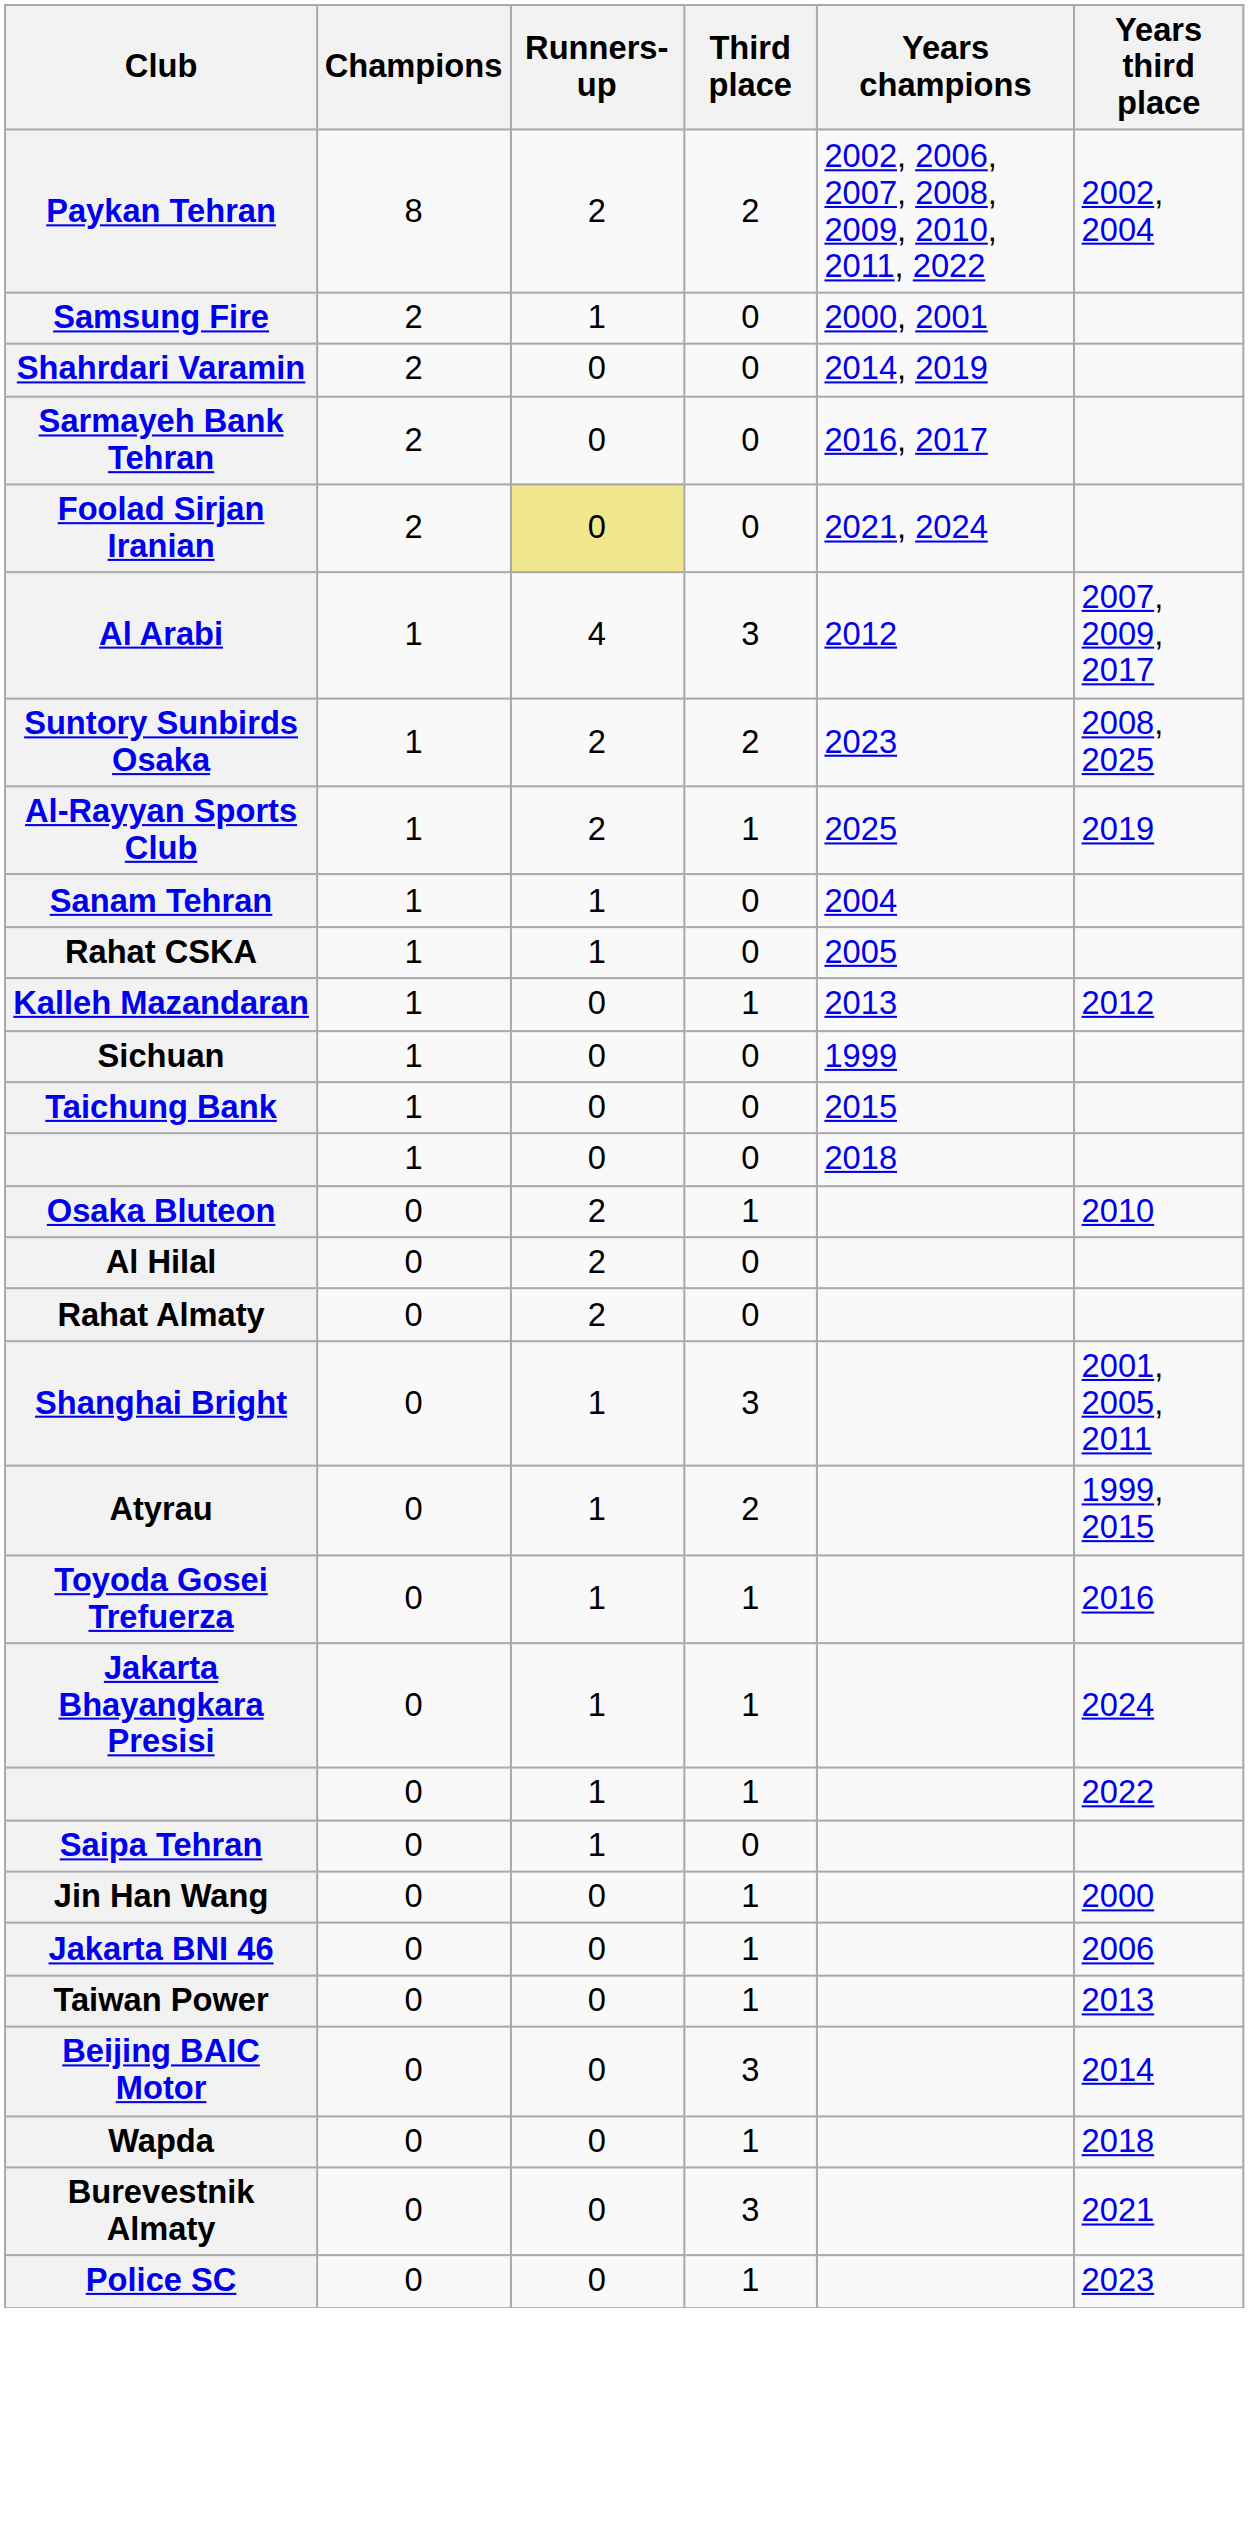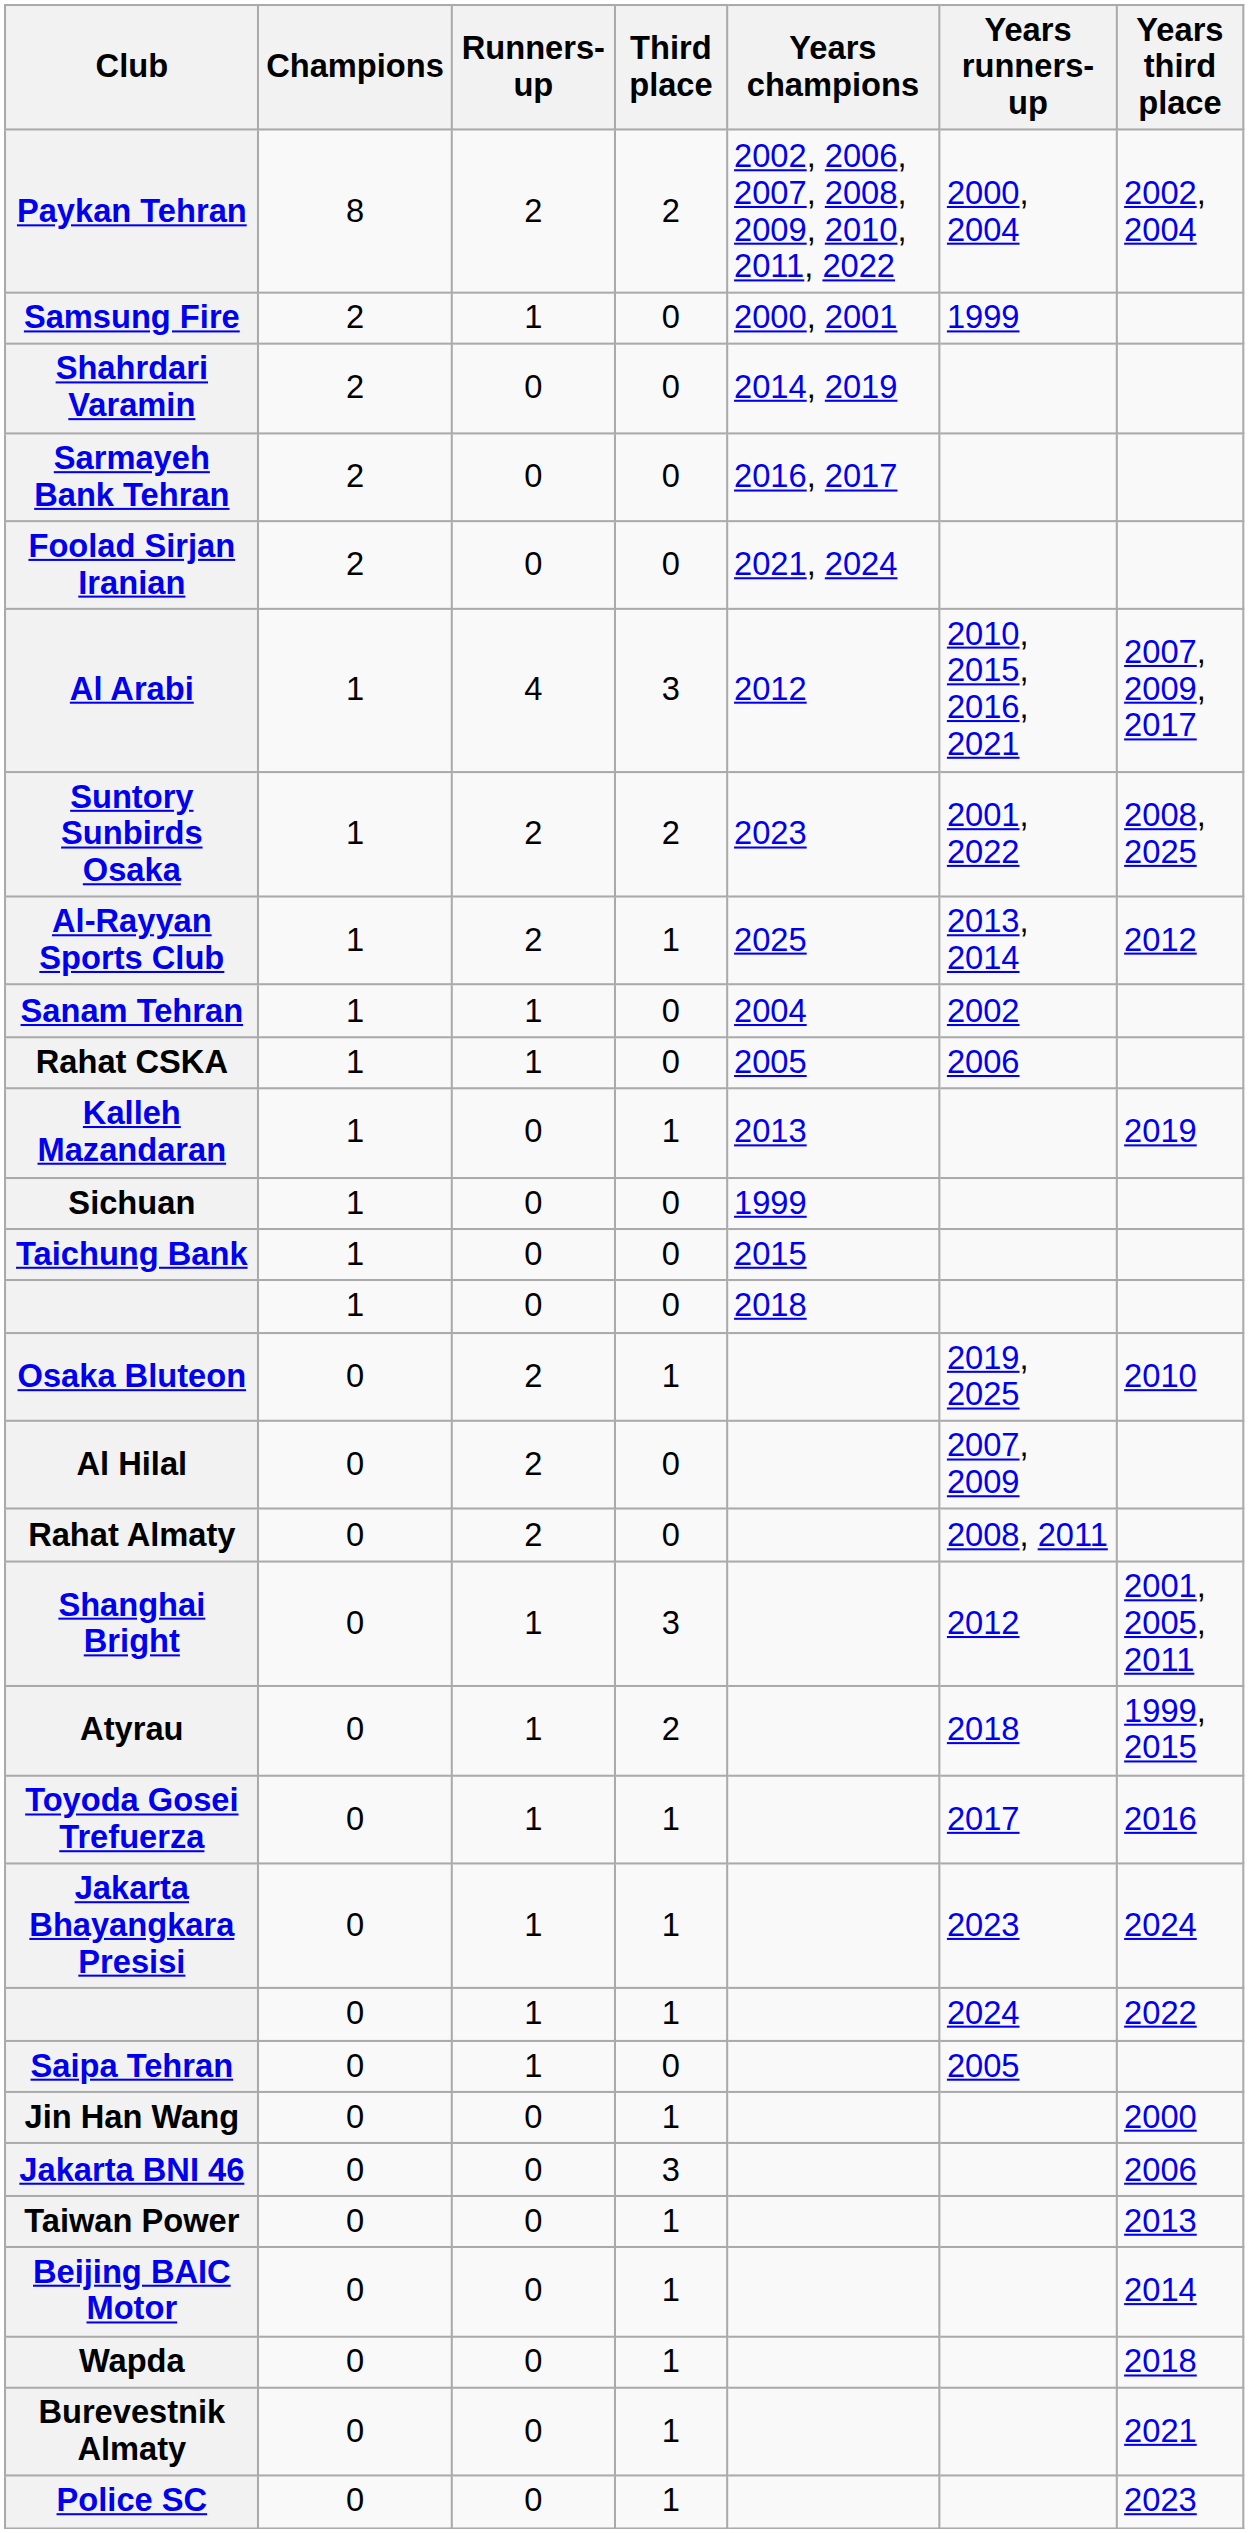 <table class="wikitable plainrowheaders sortable">
 <tr>
 <th scope="col">Club</th>
 <th scope="col">Champions</th>
 <th scope="col">Runners-up</th>
 <th scope="col">Third place</th>
 <th scope="col">Years champions</th>
+<th scope="col">Years runners-up</th>
 <th scope="col">Years third place</th>
 </tr>
 <tr>
 <th align="left" scope="row"> <a href='#'>Paykan Tehran</a></th>
 <td align="center">8</td>
 <td align="center">2</td>
 <td align="center">2</td>
 <td><a href='#'>2002</a>, <a href='#'>2006</a>, <a href='#'>2007</a>, <a href='#'>2008</a>,<br><a href='#'>2009</a>, <a href='#'>2010</a>, <a href='#'>2011</a>, <a href='#'>2022</a></td>
+<td><a href='#'>2000</a>, <a href='#'>2004</a></td>
 <td><a href='#'>2002</a>, <a href='#'>2004</a></td>
 </tr>
 <tr>
 <th align="left" scope="row"> <a href='#'>Samsung Fire</a></th>
 <td align="center">2</td>
 <td align="center">1</td>
 <td align="center">0</td>
 <td><a href='#'>2000</a>, <a href='#'>2001</a></td>
+<td><a href='#'>1999</a></td>
 <td align="center"></td>
 </tr>
 <tr>
 <th align="left" scope="row"> <a href='#'>Shahrdari Varamin</a></th>
 <td align="center">2</td>
 <td align="center">0</td>
 <td align="center">0</td>
 <td><a href='#'>2014</a>, <a href='#'>2019</a></td>
 <td align="center"></td>
+<td align="center"></td>
 </tr>
 <tr>
 <th align="left" scope="row"> <a href='#'>Sarmayeh Bank Tehran</a></th>
 <td align="center">2</td>
 <td align="center">0</td>
 <td align="center">0</td>
 <td><a href='#'>2016</a>, <a href='#'>2017</a></td>
 <td align="center"></td>
+<td align="center"></td>
 </tr>
 <tr>
 <th align="left" scope="row"> <a href='#'>Foolad Sirjan Iranian</a></th>
 <td align="center">2</td>
-<td align="center" style="background: khaki;">0</td>
+<td align="center">0</td>
 <td align="center">0</td>
 <td><a href='#'>2021</a>, <a href='#'>2024</a></td>
+<td align="center"></td>
 <td align="center"></td>
 </tr>
 <tr>
 <th align="left" scope="row"> <a href='#'>Al Arabi</a></th>
 <td align="center">1</td>
 <td align="center">4</td>
 <td align="center">3</td>
 <td><a href='#'>2012</a></td>
+<td><a href='#'>2010</a>, <a href='#'>2015</a>, <a href='#'>2016</a>, <a href='#'>2021</a></td>
 <td><a href='#'>2007</a>, <a href='#'>2009</a>, <a href='#'>2017</a></td>
 </tr>
 <tr>
 <th align="left" scope="row"> <a href='#'>Suntory Sunbirds Osaka</a></th>
 <td align="center">1</td>
 <td align="center">2</td>
 <td align="center">2</td>
 <td><a href='#'>2023</a></td>
+<td><a href='#'>2001</a>, <a href='#'>2022</a></td>
 <td><a href='#'>2008</a>, <a href='#'>2025</a></td>
 </tr>
 <tr>
 <th align="left" scope="row"> <a href='#'>Al-Rayyan Sports Club</a></th>
 <td align="center">1</td>
 <td align="center">2</td>
 <td align="center">1</td>
 <td><a href='#'>2025</a></td>
-<td><a href='#'>2019</a></td>
+<td><a href='#'>2013</a>, <a href='#'>2014</a></td>
+<td><a href='#'>2012</a></td>
 </tr>
 <tr>
 <th align="left" scope="row"> <a href='#'>Sanam Tehran</a></th>
 <td align="center">1</td>
 <td align="center">1</td>
 <td align="center">0</td>
 <td><a href='#'>2004</a></td>
+<td><a href='#'>2002</a></td>
 <td align="center"></td>
 </tr>
 <tr>
 <th align="left" scope="row"> Rahat CSKA</th>
 <td align="center">1</td>
 <td align="center">1</td>
 <td align="center">0</td>
 <td><a href='#'>2005</a></td>
+<td><a href='#'>2006</a></td>
 <td align="center"></td>
 </tr>
 <tr>
 <th align="left" scope="row"> <a href='#'>Kalleh Mazandaran</a></th>
 <td align="center">1</td>
 <td align="center">0</td>
 <td align="center">1</td>
 <td><a href='#'>2013</a></td>
-<td><a href='#'>2012</a></td>
+<td align="center"></td>
+<td><a href='#'>2019</a></td>
 </tr>
 <tr>
 <th align="left" scope="row"> Sichuan</th>
 <td align="center">1</td>
 <td align="center">0</td>
 <td align="center">0</td>
 <td><a href='#'>1999</a></td>
+<td align="center"></td>
 <td align="center"></td>
 </tr>
 <tr>
 <th align="left" scope="row"> <a href='#'>Taichung Bank</a></th>
 <td align="center">1</td>
 <td align="center">0</td>
 <td align="center">0</td>
 <td><a href='#'>2015</a></td>
 <td align="center"></td>
+<td align="center"></td>
 </tr>
 <tr>
 <th align="left" scope="row"> </th>
 <td align="center">1</td>
 <td align="center">0</td>
 <td align="center">0</td>
 <td><a href='#'>2018</a></td>
 <td align="center"></td>
+<td align="center"></td>
 </tr>
 <tr>
 <th align="left" scope="row"> <a href='#'>Osaka Bluteon</a></th>
 <td align="center">0</td>
 <td align="center">2</td>
 <td align="center">1</td>
 <td align="center"></td>
+<td><a href='#'>2019</a>, <a href='#'>2025</a></td>
 <td><a href='#'>2010</a></td>
 </tr>
 <tr>
 <th align="left" scope="row"> Al Hilal</th>
 <td align="center">0</td>
 <td align="center">2</td>
 <td align="center">0</td>
 <td align="center"></td>
+<td><a href='#'>2007</a>, <a href='#'>2009</a></td>
 <td align="center"></td>
 </tr>
 <tr>
 <th align="left" scope="row"> Rahat Almaty</th>
 <td align="center">0</td>
 <td align="center">2</td>
 <td align="center">0</td>
 <td align="center"></td>
+<td><a href='#'>2008</a>, <a href='#'>2011</a></td>
 <td align="center"></td>
 </tr>
 <tr>
 <th align="left" scope="row"> <a href='#'>Shanghai Bright</a></th>
 <td align="center">0</td>
 <td align="center">1</td>
 <td align="center">3</td>
 <td align="center"></td>
+<td><a href='#'>2012</a></td>
 <td><a href='#'>2001</a>, <a href='#'>2005</a>, <a href='#'>2011</a></td>
 </tr>
 <tr>
 <th align="left" scope="row"> Atyrau</th>
 <td align="center">0</td>
 <td align="center">1</td>
 <td align="center">2</td>
 <td align="center"></td>
+<td><a href='#'>2018</a></td>
 <td><a href='#'>1999</a>, <a href='#'>2015</a></td>
 </tr>
 <tr>
 <th align="left" scope="row"> <a href='#'>Toyoda Gosei Trefuerza</a></th>
 <td align="center">0</td>
 <td align="center">1</td>
 <td align="center">1</td>
 <td align="center"></td>
+<td><a href='#'>2017</a></td>
 <td><a href='#'>2016</a></td>
 </tr>
 <tr>
 <th align="left" scope="row"> <a href='#'>Jakarta Bhayangkara Presisi</a></th>
 <td align="center">0</td>
 <td align="center">1</td>
 <td align="center">1</td>
 <td align="center"></td>
+<td><a href='#'>2023</a></td>
 <td><a href='#'>2024</a></td>
 </tr>
 <tr>
 <th align="left" scope="row"> </th>
 <td align="center">0</td>
 <td align="center">1</td>
 <td align="center">1</td>
 <td align="center"></td>
+<td><a href='#'>2024</a></td>
 <td><a href='#'>2022</a></td>
 </tr>
 <tr>
 <th align="left" scope="row"> <a href='#'>Saipa Tehran</a></th>
 <td align="center">0</td>
 <td align="center">1</td>
 <td align="center">0</td>
 <td align="center"></td>
+<td><a href='#'>2005</a></td>
 <td align="center"></td>
 </tr>
 <tr>
 <th align="left" scope="row"> Jin Han Wang</th>
 <td align="center">0</td>
 <td align="center">0</td>
 <td align="center">1</td>
 <td align="center"></td>
+<td align="center"></td>
 <td><a href='#'>2000</a></td>
 </tr>
 <tr>
 <th align="left" scope="row"> <a href='#'>Jakarta BNI 46</a></th>
 <td align="center">0</td>
 <td align="center">0</td>
-<td align="center">1</td>
+<td align="center">3</td>
+<td align="center"></td>
 <td align="center"></td>
 <td><a href='#'>2006</a></td>
 </tr>
 <tr>
 <th align="left" scope="row"> Taiwan Power</th>
 <td align="center">0</td>
 <td align="center">0</td>
 <td align="center">1</td>
 <td align="center"></td>
+<td align="center"></td>
 <td><a href='#'>2013</a></td>
 </tr>
 <tr>
 <th align="left" scope="row"> <a href='#'>Beijing BAIC Motor</a></th>
 <td align="center">0</td>
 <td align="center">0</td>
-<td align="center">3</td>
+<td align="center">1</td>
+<td align="center"></td>
 <td align="center"></td>
 <td><a href='#'>2014</a></td>
 </tr>
 <tr>
 <th align="left" scope="row"> Wapda</th>
 <td align="center">0</td>
 <td align="center">0</td>
 <td align="center">1</td>
 <td align="center"></td>
+<td align="center"></td>
 <td><a href='#'>2018</a></td>
 </tr>
 <tr>
 <th align="left" scope="row"> Burevestnik Almaty</th>
 <td align="center">0</td>
 <td align="center">0</td>
-<td align="center">3</td>
+<td align="center">1</td>
+<td align="center"></td>
 <td align="center"></td>
 <td><a href='#'>2021</a></td>
 </tr>
 <tr>
 <th align="left" scope="row"> <a href='#'>Police SC</a></th>
 <td align="center">0</td>
 <td align="center">0</td>
 <td align="center">1</td>
 <td align="center"></td>
+<td align="center"></td>
 <td><a href='#'>2023</a></td>
 </tr>
 </table>
